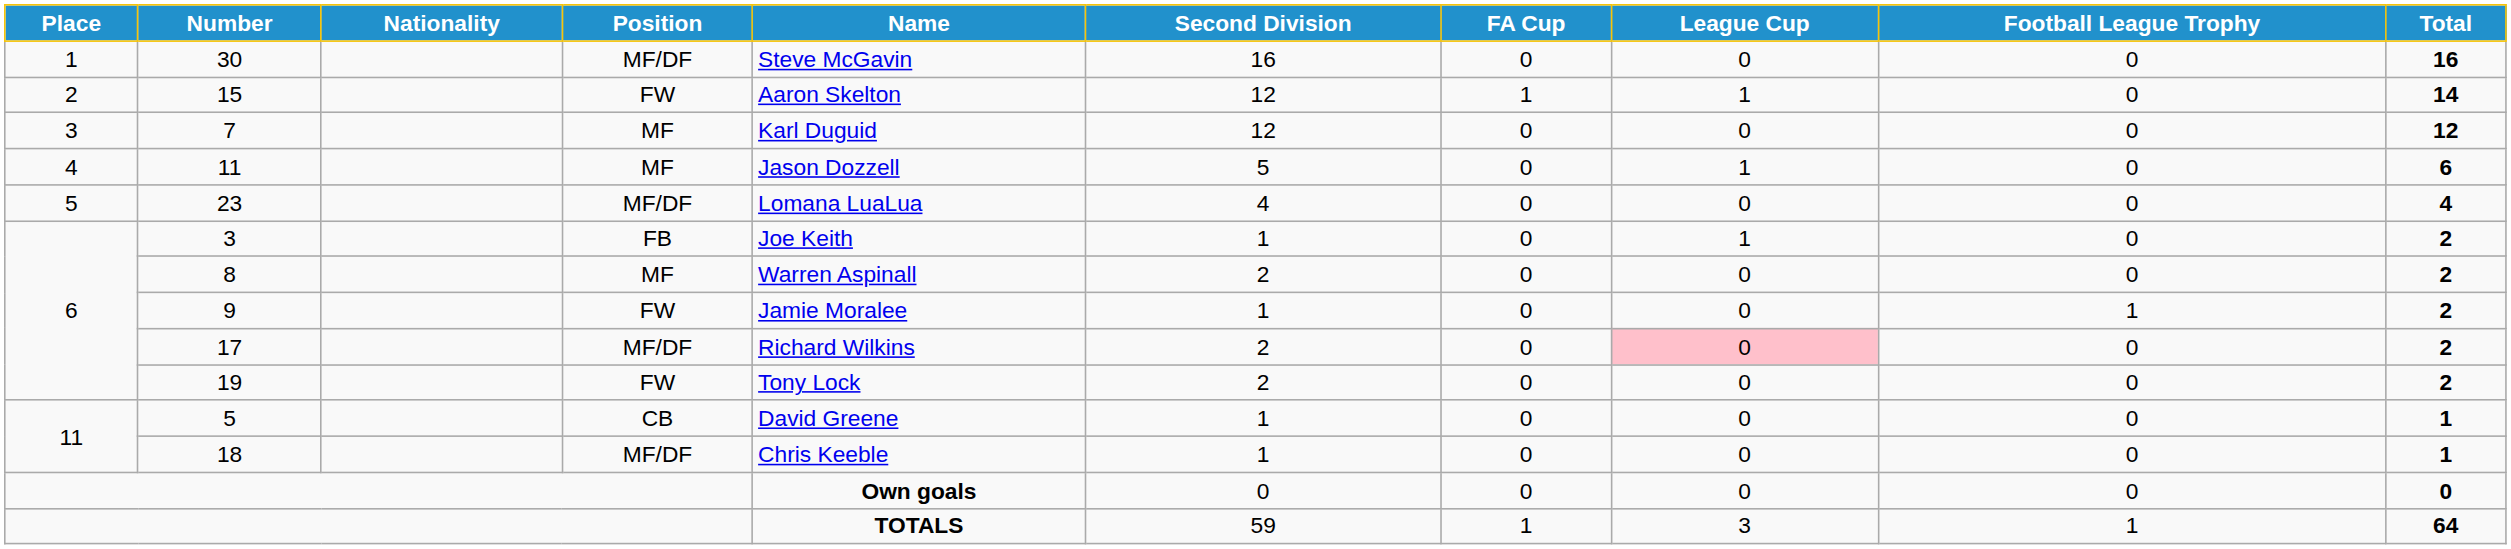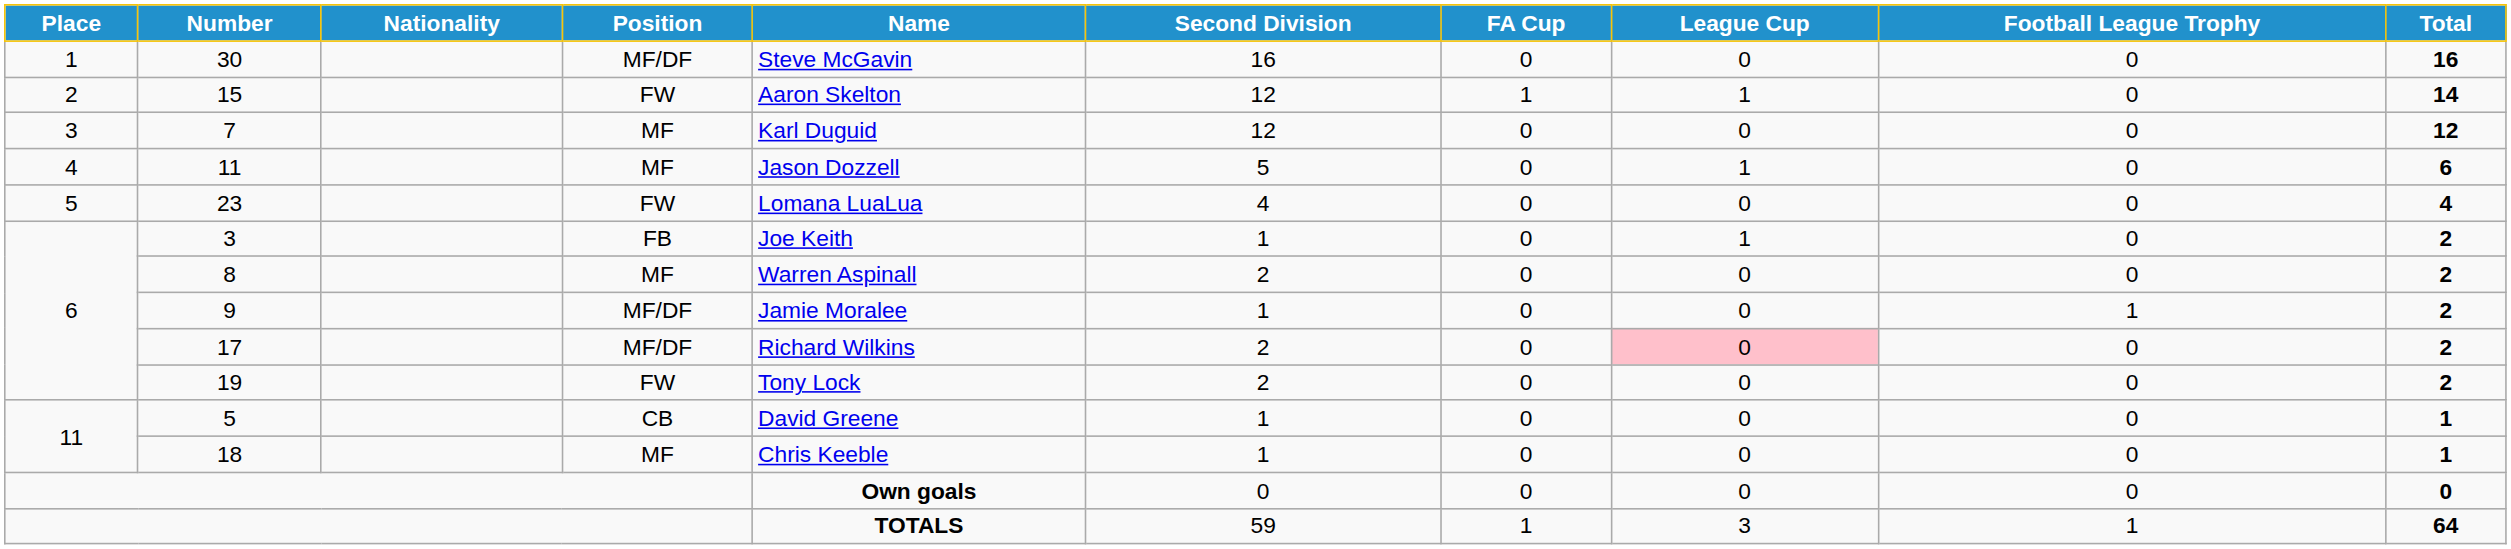 <table class="wikitable" style="text-align:center; font-size:90%; width:100%;">
 <tr>
 <th style="background:#2191CC; color:white; border:1px solid #F7C408; text-align:center;">Place</th>
 <th style="background:#2191CC; color:white; border:1px solid #F7C408; text-align:center;">Number</th>
 <th style="background:#2191CC; color:white; border:1px solid #F7C408; text-align:center;">Nationality</th>
 <th style="background:#2191CC; color:white; border:1px solid #F7C408; text-align:center;">Position</th>
 <th style="background:#2191CC; color:white; border:1px solid #F7C408; text-align:center;">Name</th>
 <th style="background:#2191CC; color:white; border:1px solid #F7C408; text-align:center;">Second Division</th>
 <th style="background:#2191CC; color:white; border:1px solid #F7C408; text-align:center;">FA Cup</th>
 <th style="background:#2191CC; color:white; border:1px solid #F7C408; text-align:center;">League Cup</th>
 <th style="background:#2191CC; color:white; border:1px solid #F7C408; text-align:center;">Football League Trophy</th>
 <th style="background:#2191CC; color:white; border:1px solid #F7C408; text-align:center;">Total</th>
 </tr>
 <tr>
 <td>1</td>
 <td>30</td>
 <td></td>
 <td>MF/DF</td>
 <td align="left"><a href='#'>Steve McGavin</a></td>
 <td>16</td>
 <td>0</td>
 <td>0</td>
 <td>0</td>
 <td><strong>16</strong></td>
 </tr>
 <tr>
 <td>2</td>
 <td>15</td>
 <td></td>
 <td>FW</td>
 <td align="left"><a href='#'>Aaron Skelton</a></td>
 <td>12</td>
 <td>1</td>
 <td>1</td>
 <td>0</td>
 <td><strong>14</strong></td>
 </tr>
 <tr>
 <td>3</td>
 <td>7</td>
 <td></td>
 <td>MF</td>
 <td align="left"><a href='#'>Karl Duguid</a></td>
 <td>12</td>
 <td>0</td>
 <td>0</td>
 <td>0</td>
 <td><strong>12</strong></td>
 </tr>
 <tr>
 <td>4</td>
 <td>11</td>
 <td></td>
 <td>MF</td>
 <td align="left"><a href='#'>Jason Dozzell</a></td>
 <td>5</td>
 <td>0</td>
 <td>1</td>
 <td>0</td>
 <td><strong>6</strong></td>
 </tr>
 <tr>
 <td>5</td>
 <td>23</td>
 <td></td>
-<td>MF/DF</td>
+<td>FW</td>
 <td align="left"><a href='#'>Lomana LuaLua</a></td>
 <td>4</td>
 <td>0</td>
 <td>0</td>
 <td>0</td>
 <td><strong>4</strong></td>
 </tr>
 <tr>
 <td rowspan=5>6</td>
 <td>3</td>
 <td></td>
 <td>FB</td>
 <td align="left"><a href='#'>Joe Keith</a></td>
 <td>1</td>
 <td>0</td>
 <td>1</td>
 <td>0</td>
 <td><strong>2</strong></td>
 </tr>
 <tr>
 <td>8</td>
 <td></td>
 <td>MF</td>
 <td align="left"><a href='#'>Warren Aspinall</a></td>
 <td>2</td>
 <td>0</td>
 <td>0</td>
 <td>0</td>
 <td><strong>2</strong></td>
 </tr>
 <tr>
 <td>9</td>
 <td></td>
-<td>FW</td>
+<td>MF/DF</td>
 <td align="left"><a href='#'>Jamie Moralee</a></td>
 <td>1</td>
 <td>0</td>
 <td>0</td>
 <td>1</td>
 <td><strong>2</strong></td>
 </tr>
 <tr>
 <td>17</td>
 <td></td>
 <td>MF/DF</td>
 <td align="left"><a href='#'>Richard Wilkins</a></td>
 <td>2</td>
 <td>0</td>
 <td style="background: pink;">0</td>
 <td>0</td>
 <td><strong>2</strong></td>
 </tr>
 <tr>
 <td>19</td>
 <td></td>
 <td>FW</td>
 <td align="left"><a href='#'>Tony Lock</a></td>
 <td>2</td>
 <td>0</td>
 <td>0</td>
 <td>0</td>
 <td><strong>2</strong></td>
 </tr>
 <tr>
 <td rowspan=2>11</td>
 <td>5</td>
 <td></td>
 <td>CB</td>
 <td align="left"><a href='#'>David Greene</a></td>
 <td>1</td>
 <td>0</td>
 <td>0</td>
 <td>0</td>
 <td><strong>1</strong></td>
 </tr>
 <tr>
 <td>18</td>
 <td></td>
-<td>MF/DF</td>
+<td>MF</td>
 <td align="left"><a href='#'>Chris Keeble</a></td>
 <td>1</td>
 <td>0</td>
 <td>0</td>
 <td>0</td>
 <td><strong>1</strong></td>
 </tr>
 <tr>
 <td colspan="4"></td>
 <td><strong>Own goals</strong></td>
 <td>0</td>
 <td>0</td>
 <td>0</td>
 <td>0</td>
 <td><strong>0</strong></td>
 </tr>
 <tr>
 <td colspan="4"></td>
 <td><strong>TOTALS</strong></td>
 <td>59</td>
 <td>1</td>
 <td>3</td>
 <td>1</td>
 <td><strong>64</strong></td>
 </tr>
 </table>
